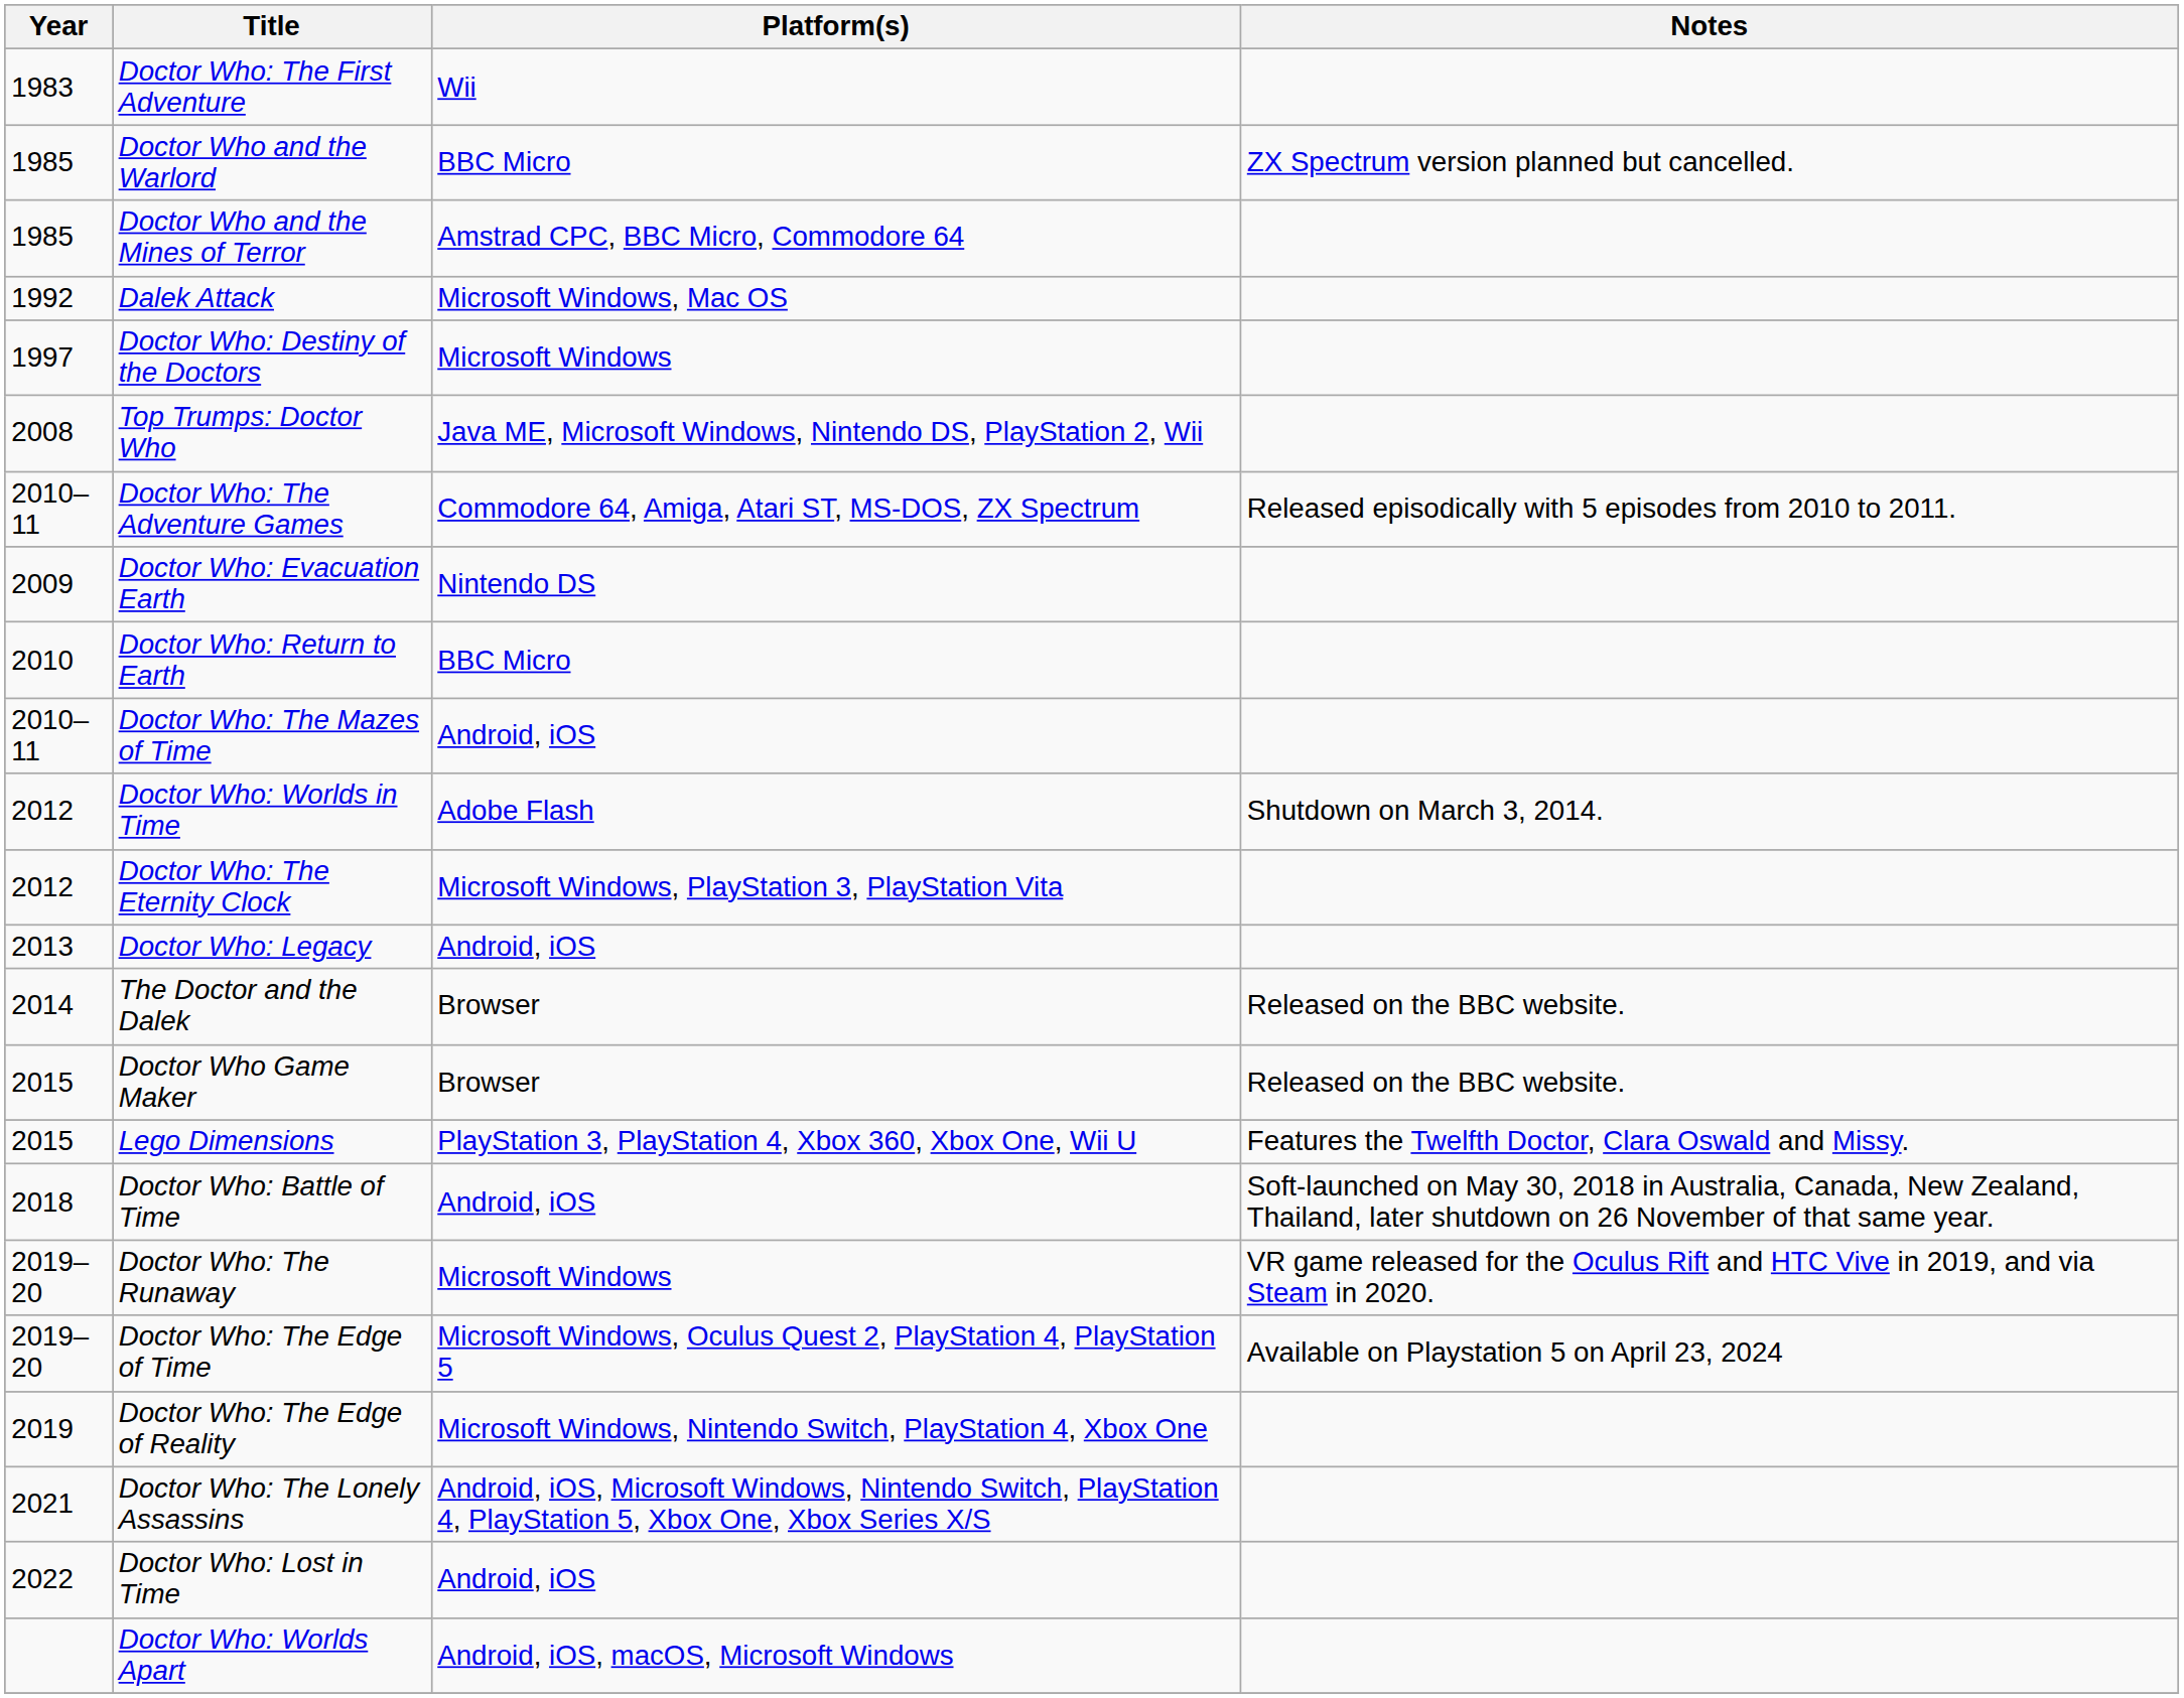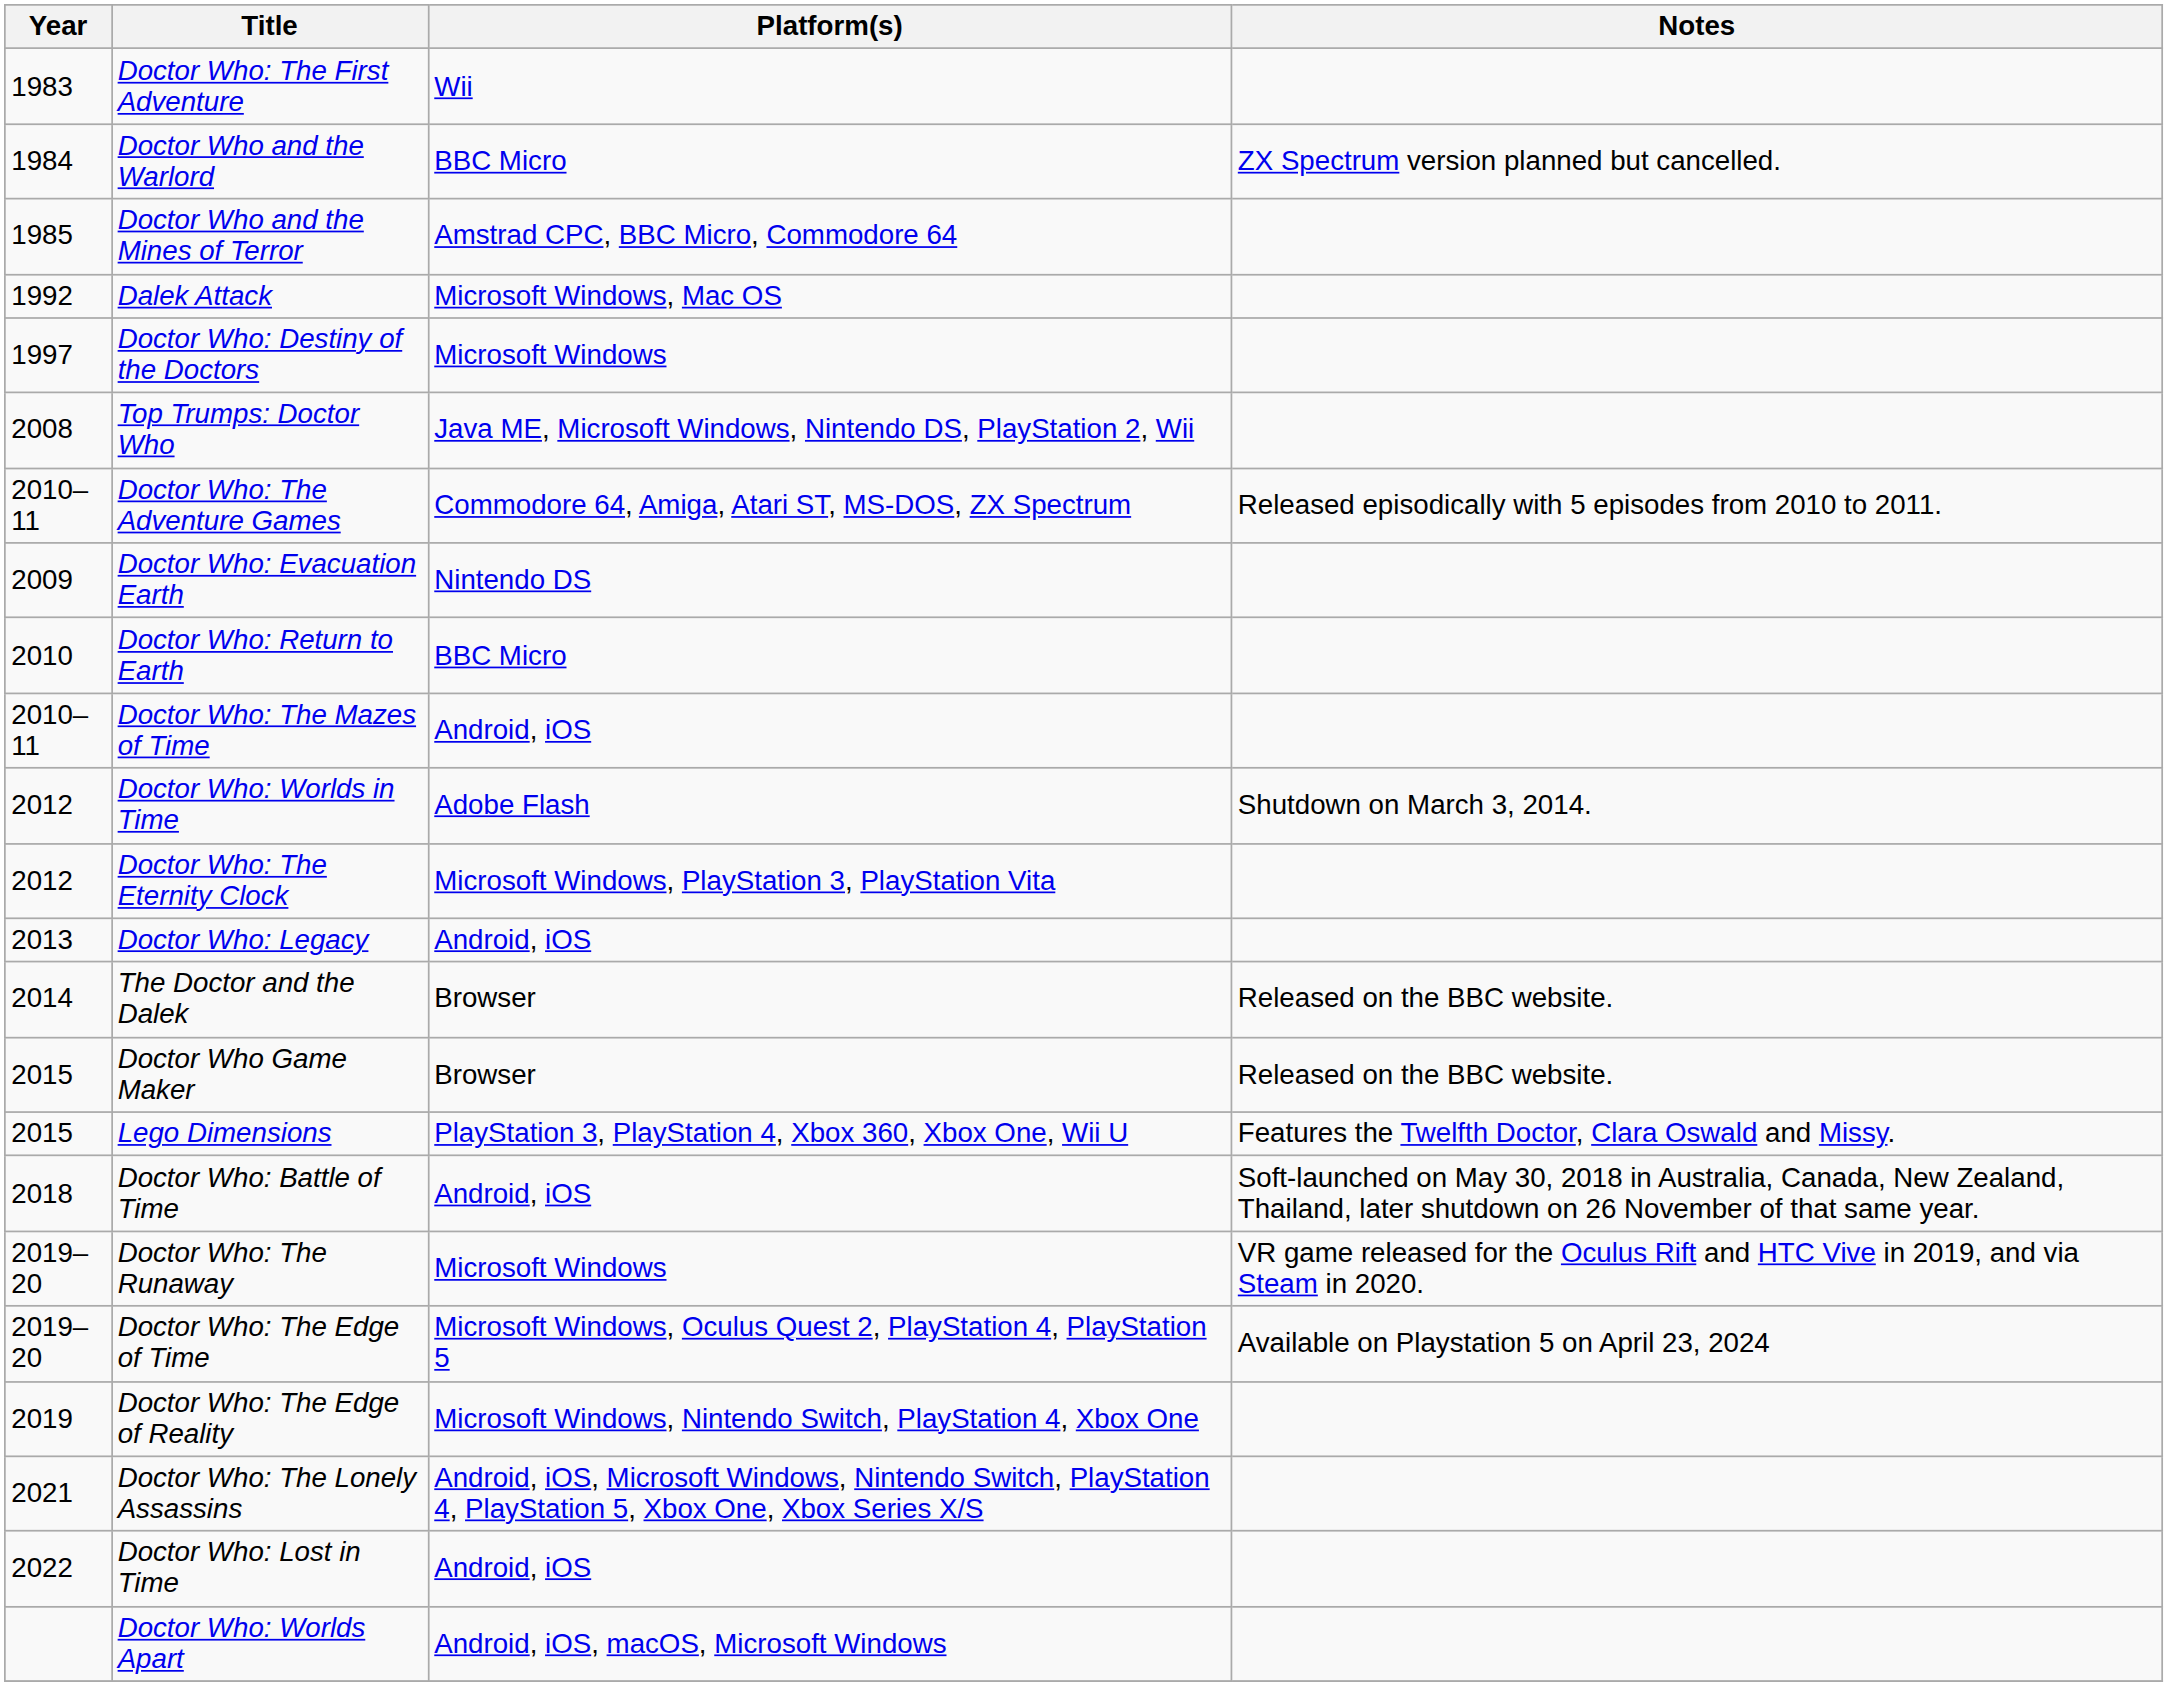 <table class="wikitable sortable plainrowheaders">
 <tr>
 <th scope="col">Year</th>
 <th scope="col">Title</th>
 <th scope="col">Platform(s)</th>
 <th scope="col">Notes</th>
 </tr>
 <tr>
 <td>1983</td>
 <td><em><a href='#'>Doctor Who: The First Adventure</a></em></td>
 <td><a href='#'>Wii</a></td>
 <td></td>
 </tr>
 <tr>
-<td>1985</td>
+<td>1984</td>
 <td><em><a href='#'>Doctor Who and the Warlord</a></em></td>
 <td><a href='#'>BBC Micro</a></td>
 <td><a href='#'>ZX Spectrum</a> version planned but cancelled.</td>
 </tr>
 <tr>
 <td>1985</td>
 <td><em><a href='#'>Doctor Who and the Mines of Terror</a></em></td>
 <td><a href='#'>Amstrad CPC</a>, <a href='#'>BBC Micro</a>, <a href='#'>Commodore 64</a></td>
 <td></td>
 </tr>
 <tr>
 <td>1992</td>
 <td><em><a href='#'>Dalek Attack</a></em></td>
 <td><a href='#'>Microsoft Windows</a>, <a href='#'>Mac OS</a></td>
 <td></td>
 </tr>
 <tr>
 <td>1997</td>
 <td><em><a href='#'>Doctor Who: Destiny of the Doctors</a></em></td>
 <td><a href='#'>Microsoft Windows</a></td>
 <td></td>
 </tr>
 <tr>
 <td>2008</td>
 <td><em><a href='#'>Top Trumps: Doctor Who</a></em></td>
 <td><a href='#'>Java ME</a>, <a href='#'>Microsoft Windows</a>, <a href='#'>Nintendo DS</a>, <a href='#'>PlayStation 2</a>, <a href='#'>Wii</a></td>
 <td></td>
 </tr>
 <tr>
 <td>2010–11</td>
 <td><em><a href='#'>Doctor Who: The Adventure Games</a></em></td>
 <td><a href='#'>Commodore 64</a>, <a href='#'>Amiga</a>, <a href='#'>Atari ST</a>, <a href='#'>MS-DOS</a>, <a href='#'>ZX Spectrum</a></td>
 <td>Released episodically with 5 episodes from 2010 to 2011.</td>
 </tr>
 <tr>
 <td>2009</td>
 <td><em><a href='#'>Doctor Who: Evacuation Earth</a></em></td>
 <td><a href='#'>Nintendo DS</a></td>
 <td></td>
 </tr>
 <tr>
 <td>2010</td>
 <td><em><a href='#'>Doctor Who: Return to Earth</a></em></td>
 <td><a href='#'>BBC Micro</a></td>
 <td></td>
 </tr>
 <tr>
 <td>2010–11</td>
 <td><em><a href='#'>Doctor Who: The Mazes of Time</a></em></td>
 <td><a href='#'>Android</a>, <a href='#'>iOS</a></td>
 <td></td>
 </tr>
 <tr>
 <td>2012</td>
 <td><em><a href='#'>Doctor Who: Worlds in Time</a></em></td>
 <td><a href='#'>Adobe Flash</a></td>
 <td>Shutdown on March 3, 2014.</td>
 </tr>
 <tr>
 <td>2012</td>
 <td><em><a href='#'>Doctor Who: The Eternity Clock</a></em></td>
 <td><a href='#'>Microsoft Windows</a>, <a href='#'>PlayStation 3</a>, <a href='#'>PlayStation Vita</a></td>
 <td></td>
 </tr>
 <tr>
 <td>2013</td>
 <td><em><a href='#'>Doctor Who: Legacy</a></em></td>
 <td><a href='#'>Android</a>, <a href='#'>iOS</a></td>
 <td></td>
 </tr>
 <tr>
 <td>2014</td>
 <td><em>The Doctor and the Dalek</em></td>
 <td>Browser</td>
 <td>Released on the BBC website.</td>
 </tr>
 <tr>
 <td>2015</td>
 <td><em>Doctor Who Game Maker</em></td>
 <td>Browser</td>
 <td>Released on the BBC website.</td>
 </tr>
 <tr>
 <td>2015</td>
 <td><em><a href='#'>Lego Dimensions</a></em></td>
 <td><a href='#'>PlayStation 3</a>, <a href='#'>PlayStation 4</a>, <a href='#'>Xbox 360</a>, <a href='#'>Xbox One</a>, <a href='#'>Wii U</a></td>
 <td>Features the <a href='#'>Twelfth Doctor</a>, <a href='#'>Clara Oswald</a> and <a href='#'>Missy</a>.</td>
 </tr>
 <tr>
 <td>2018</td>
 <td><em>Doctor Who: Battle of Time</em></td>
 <td><a href='#'>Android</a>, <a href='#'>iOS</a></td>
 <td>Soft-launched on May 30, 2018 in Australia, Canada, New Zealand, Thailand, later shutdown on 26 November of that same year.</td>
 </tr>
 <tr>
 <td>2019–20</td>
 <td><em>Doctor Who: The Runaway</em></td>
 <td><a href='#'>Microsoft Windows</a></td>
 <td>VR game released for the <a href='#'>Oculus Rift</a> and <a href='#'>HTC Vive</a> in 2019, and via <a href='#'>Steam</a> in 2020.</td>
 </tr>
 <tr>
 <td>2019–20</td>
 <td><em>Doctor Who: The Edge of Time</em></td>
 <td><a href='#'>Microsoft Windows</a>, <a href='#'>Oculus Quest 2</a>, <a href='#'>PlayStation 4</a>, <a href='#'>PlayStation 5</a></td>
 <td>Available on Playstation 5 on April 23, 2024</td>
 </tr>
 <tr>
 <td>2019</td>
 <td><em>Doctor Who: The Edge of Reality</em></td>
 <td><a href='#'>Microsoft Windows</a>, <a href='#'>Nintendo Switch</a>, <a href='#'>PlayStation 4</a>, <a href='#'>Xbox One</a></td>
 <td></td>
 </tr>
 <tr>
 <td>2021</td>
 <td><em>Doctor Who: The Lonely Assassins</em></td>
 <td><a href='#'>Android</a>, <a href='#'>iOS</a>, <a href='#'>Microsoft Windows</a>, <a href='#'>Nintendo Switch</a>, <a href='#'>PlayStation 4</a>, <a href='#'>PlayStation 5</a>, <a href='#'>Xbox One</a>, <a href='#'>Xbox Series X/S</a></td>
 <td></td>
 </tr>
 <tr>
 <td>2022</td>
 <td><em>Doctor Who: Lost in Time</em></td>
 <td><a href='#'>Android</a>, <a href='#'>iOS</a></td>
 <td></td>
 </tr>
 <tr>
 <td></td>
 <td><em><a href='#'>Doctor Who: Worlds Apart</a></em></td>
 <td><a href='#'>Android</a>, <a href='#'>iOS</a>, <a href='#'>macOS</a>, <a href='#'>Microsoft Windows</a></td>
 <td></td>
 </tr>
 <tr>
 </tr>
 </table>
